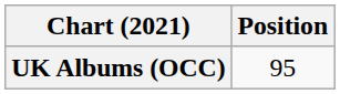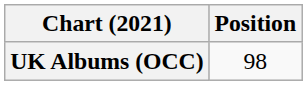 <table class="wikitable plainrowheaders" style="text-align:center">
 <tr>
 <th scope="col">Chart (2021)</th>
 <th scope="col">Position</th>
 </tr>
 <tr>
 <th scope="row">UK Albums (OCC)</th>
-<td>95</td>
+<td>98</td>
 </tr>
 </table>
